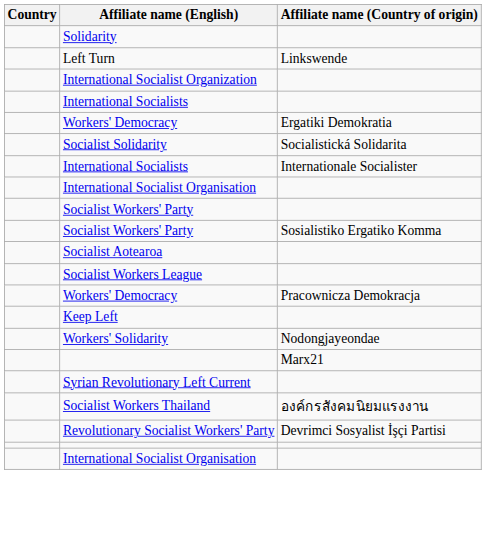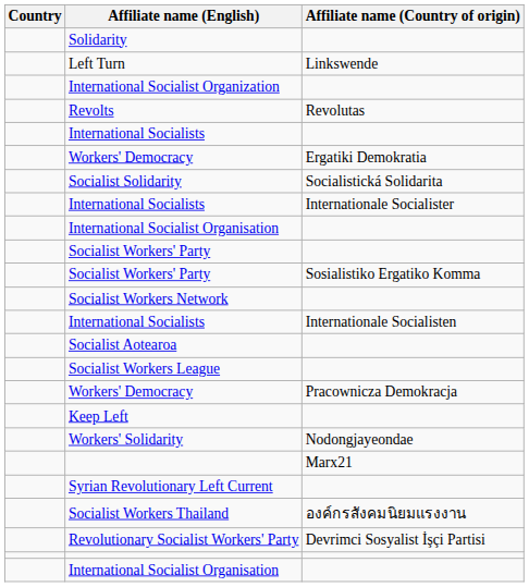 <table class="wikitable sortable">
 <tr>
 <th>Country</th>
 <th>Affiliate name (English)</th>
 <th>Affiliate name (Country of origin)</th>
 </tr>
 <tr>
 <td></td>
 <td><a href='#'>Solidarity</a></td>
 <td></td>
 </tr>
 <tr>
 <td></td>
 <td>Left Turn</td>
 <td>Linkswende</td>
 </tr>
 <tr>
 <td></td>
 <td><a href='#'>International Socialist Organization</a></td>
 <td></td>
+</tr>
+<tr>
+<td></td>
+<td><a href='#'>Revolts</a></td>
+<td>Revolutas</td>
 </tr>
 <tr>
 <td></td>
 <td><a href='#'>International Socialists</a></td>
 <td></td>
 </tr>
 <tr>
 <td></td>
 <td><a href='#'>Workers' Democracy</a></td>
 <td>Ergatiki Demokratia</td>
 </tr>
 <tr>
 <td></td>
 <td><a href='#'>Socialist Solidarity</a></td>
 <td>Socialistická Solidarita</td>
 </tr>
 <tr>
 <td></td>
 <td><a href='#'>International Socialists</a></td>
 <td>Internationale Socialister</td>
 </tr>
 <tr>
 <td></td>
 <td><a href='#'>International Socialist Organisation</a></td>
 <td></td>
 </tr>
 <tr>
 <td></td>
 <td><a href='#'>Socialist Workers' Party</a></td>
 <td></td>
 </tr>
 <tr>
 <td></td>
 <td><a href='#'>Socialist Workers' Party</a></td>
 <td>Sosialistiko Ergatiko Komma</td>
+</tr>
+<tr>
+<td></td>
+<td><a href='#'>Socialist Workers Network</a></td>
+<td></td>
+</tr>
+<tr>
+<td></td>
+<td><a href='#'>International Socialists</a></td>
+<td>Internationale Socialisten</td>
 </tr>
 <tr>
 <td></td>
 <td><a href='#'>Socialist Aotearoa</a></td>
 <td></td>
 </tr>
 <tr>
 <td></td>
 <td><a href='#'>Socialist Workers League</a></td>
 <td></td>
 </tr>
 <tr>
 <td></td>
 <td><a href='#'>Workers' Democracy</a></td>
 <td>Pracownicza Demokracja</td>
 </tr>
 <tr>
 <td></td>
 <td><a href='#'>Keep Left</a></td>
 <td></td>
 </tr>
 <tr>
 <td></td>
 <td><a href='#'>Workers' Solidarity</a></td>
 <td>Nodongjayeondae</td>
 </tr>
 <tr>
 <td></td>
 <td></td>
 <td>Marx21</td>
 </tr>
 <tr>
 <td></td>
 <td><a href='#'>Syrian Revolutionary Left Current</a></td>
 <td></td>
 </tr>
 <tr>
 <td></td>
 <td><a href='#'>Socialist Workers Thailand</a></td>
 <td>องค์กรสังคมนิยมแรงงาน</td>
 </tr>
 <tr>
 <td></td>
 <td><a href='#'>Revolutionary Socialist Workers' Party</a></td>
 <td>Devrimci Sosyalist İşçi Partisi</td>
 </tr>
 <tr>
 <td></td>
 <td></td>
 <td></td>
 </tr>
 <tr>
 <td></td>
 <td><a href='#'>International Socialist Organisation</a></td>
 <td></td>
 </tr>
 </table>
